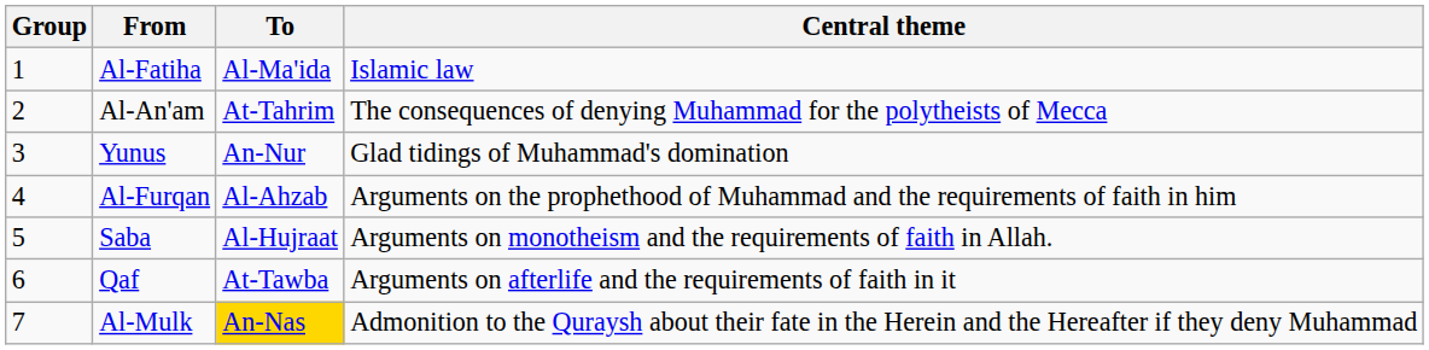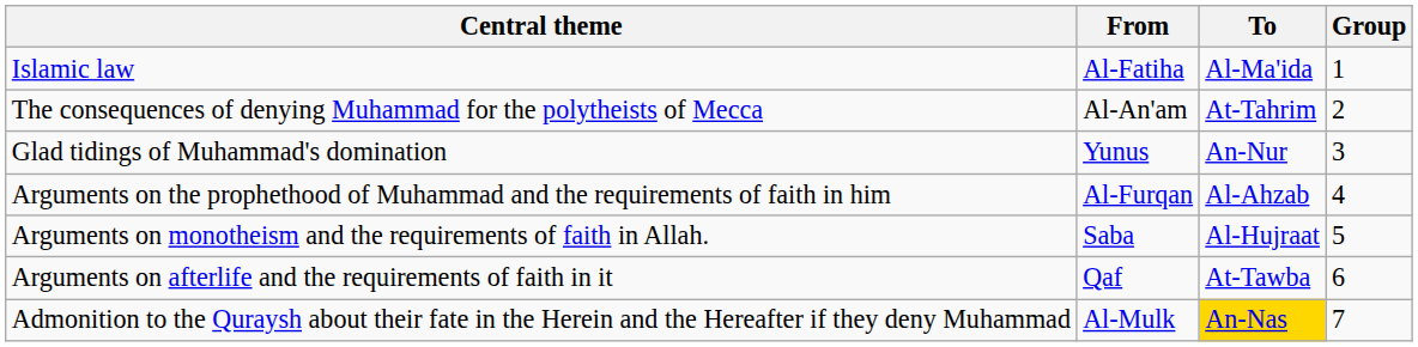 <table class="wikitable">
 <tr>
-<th>Group</th>
+<th>Central theme</th>
 <th>From</th>
 <th>To</th>
-<th>Central theme</th>
+<th>Group</th>
 </tr>
 <tr>
-<td>1</td>
+<td><a href='#'>Islamic law</a></td>
 <td><a href='#'>Al-Fatiha</a> </td>
 <td><a href='#'>Al-Ma'ida</a> </td>
-<td><a href='#'>Islamic law</a></td>
+<td>1</td>
 </tr>
 <tr>
-<td>2</td>
+<td>The consequences of denying <a href='#'>Muhammad</a> for the <a href='#'>polytheists</a> of <a href='#'>Mecca</a></td>
 <td>Al-An'am </td>
 <td><a href='#'>At-Tahrim</a> </td>
-<td>The consequences of denying <a href='#'>Muhammad</a> for the <a href='#'>polytheists</a> of <a href='#'>Mecca</a></td>
+<td>2</td>
 </tr>
 <tr>
-<td>3</td>
+<td>Glad tidings of Muhammad's domination</td>
 <td><a href='#'>Yunus</a> </td>
 <td><a href='#'>An-Nur</a> </td>
-<td>Glad tidings of Muhammad's domination</td>
+<td>3</td>
 </tr>
 <tr>
-<td>4</td>
+<td>Arguments on the prophethood of Muhammad and the requirements of faith in him</td>
 <td><a href='#'>Al-Furqan</a> </td>
 <td><a href='#'>Al-Ahzab</a> </td>
-<td>Arguments on the prophethood of Muhammad and the requirements of faith in him</td>
+<td>4</td>
 </tr>
 <tr>
-<td>5</td>
+<td>Arguments on <a href='#'>monotheism</a> and the requirements of <a href='#'>faith</a> in Allah.</td>
 <td><a href='#'>Saba</a> </td>
 <td><a href='#'>Al-Hujraat</a> </td>
-<td>Arguments on <a href='#'>monotheism</a> and the requirements of <a href='#'>faith</a> in Allah.</td>
+<td>5</td>
 </tr>
 <tr>
-<td>6</td>
+<td>Arguments on <a href='#'>afterlife</a> and the requirements of faith in it</td>
 <td><a href='#'>Qaf</a> </td>
 <td><a href='#'>At-Tawba</a> </td>
-<td>Arguments on <a href='#'>afterlife</a> and the requirements of faith in it</td>
+<td>6</td>
 </tr>
 <tr>
-<td>7</td>
+<td>Admonition to the <a href='#'>Quraysh</a> about their fate in the Herein and the Hereafter if they deny Muhammad</td>
 <td><a href='#'>Al-Mulk</a> </td>
 <td style="background: gold;"><a href='#'>An-Nas</a> </td>
-<td>Admonition to the <a href='#'>Quraysh</a> about their fate in the Herein and the Hereafter if they deny Muhammad</td>
+<td>7</td>
 </tr>
 </table>
